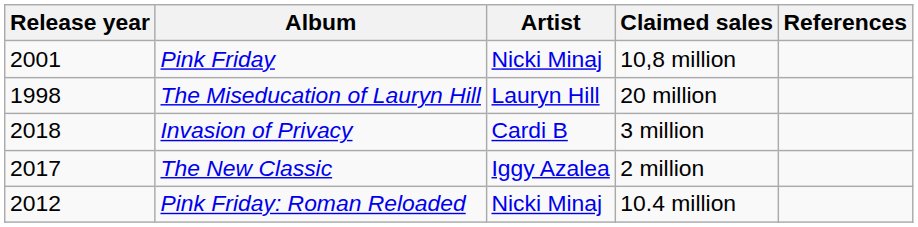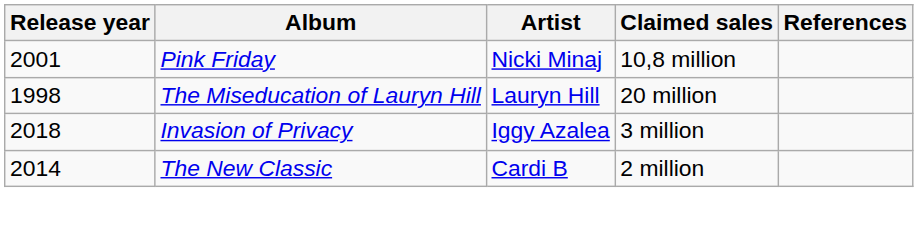 <table class="wikitable">
 <tr>
 <th>Release year</th>
 <th>Album</th>
 <th>Artist</th>
 <th>Claimed sales</th>
 <th>References</th>
 </tr>
 <tr>
 <td>2001</td>
 <td><em><a href='#'>Pink Friday</a></em></td>
 <td><a href='#'>Nicki Minaj</a></td>
 <td>10,8 million</td>
 <td></td>
 </tr>
 <tr>
 <td>1998</td>
 <td><em><a href='#'>The Miseducation of Lauryn Hill</a></em></td>
 <td><a href='#'>Lauryn Hill</a></td>
 <td>20 million</td>
 <td></td>
 </tr>
 <tr>
 <td>2018</td>
 <td><em><a href='#'>Invasion of Privacy</a></em></td>
-<td><a href='#'>Cardi B</a></td>
+<td><a href='#'>Iggy Azalea</a></td>
 <td>3 million</td>
 <td></td>
 </tr>
 <tr>
-<td>2017</td>
+<td>2014</td>
 <td><em><a href='#'>The New Classic</a></em></td>
-<td><a href='#'>Iggy Azalea</a></td>
+<td><a href='#'>Cardi B</a></td>
 <td>2 million</td>
 <td></td>
 </tr>
-<tr>
-<td>2012</td>
-<td><em><a href='#'>Pink Friday: Roman Reloaded</a></em></td>
-<td><a href='#'>Nicki Minaj</a></td>
-<td>10.4 million</td>
-<td></td>
-</tr>
 </table>
